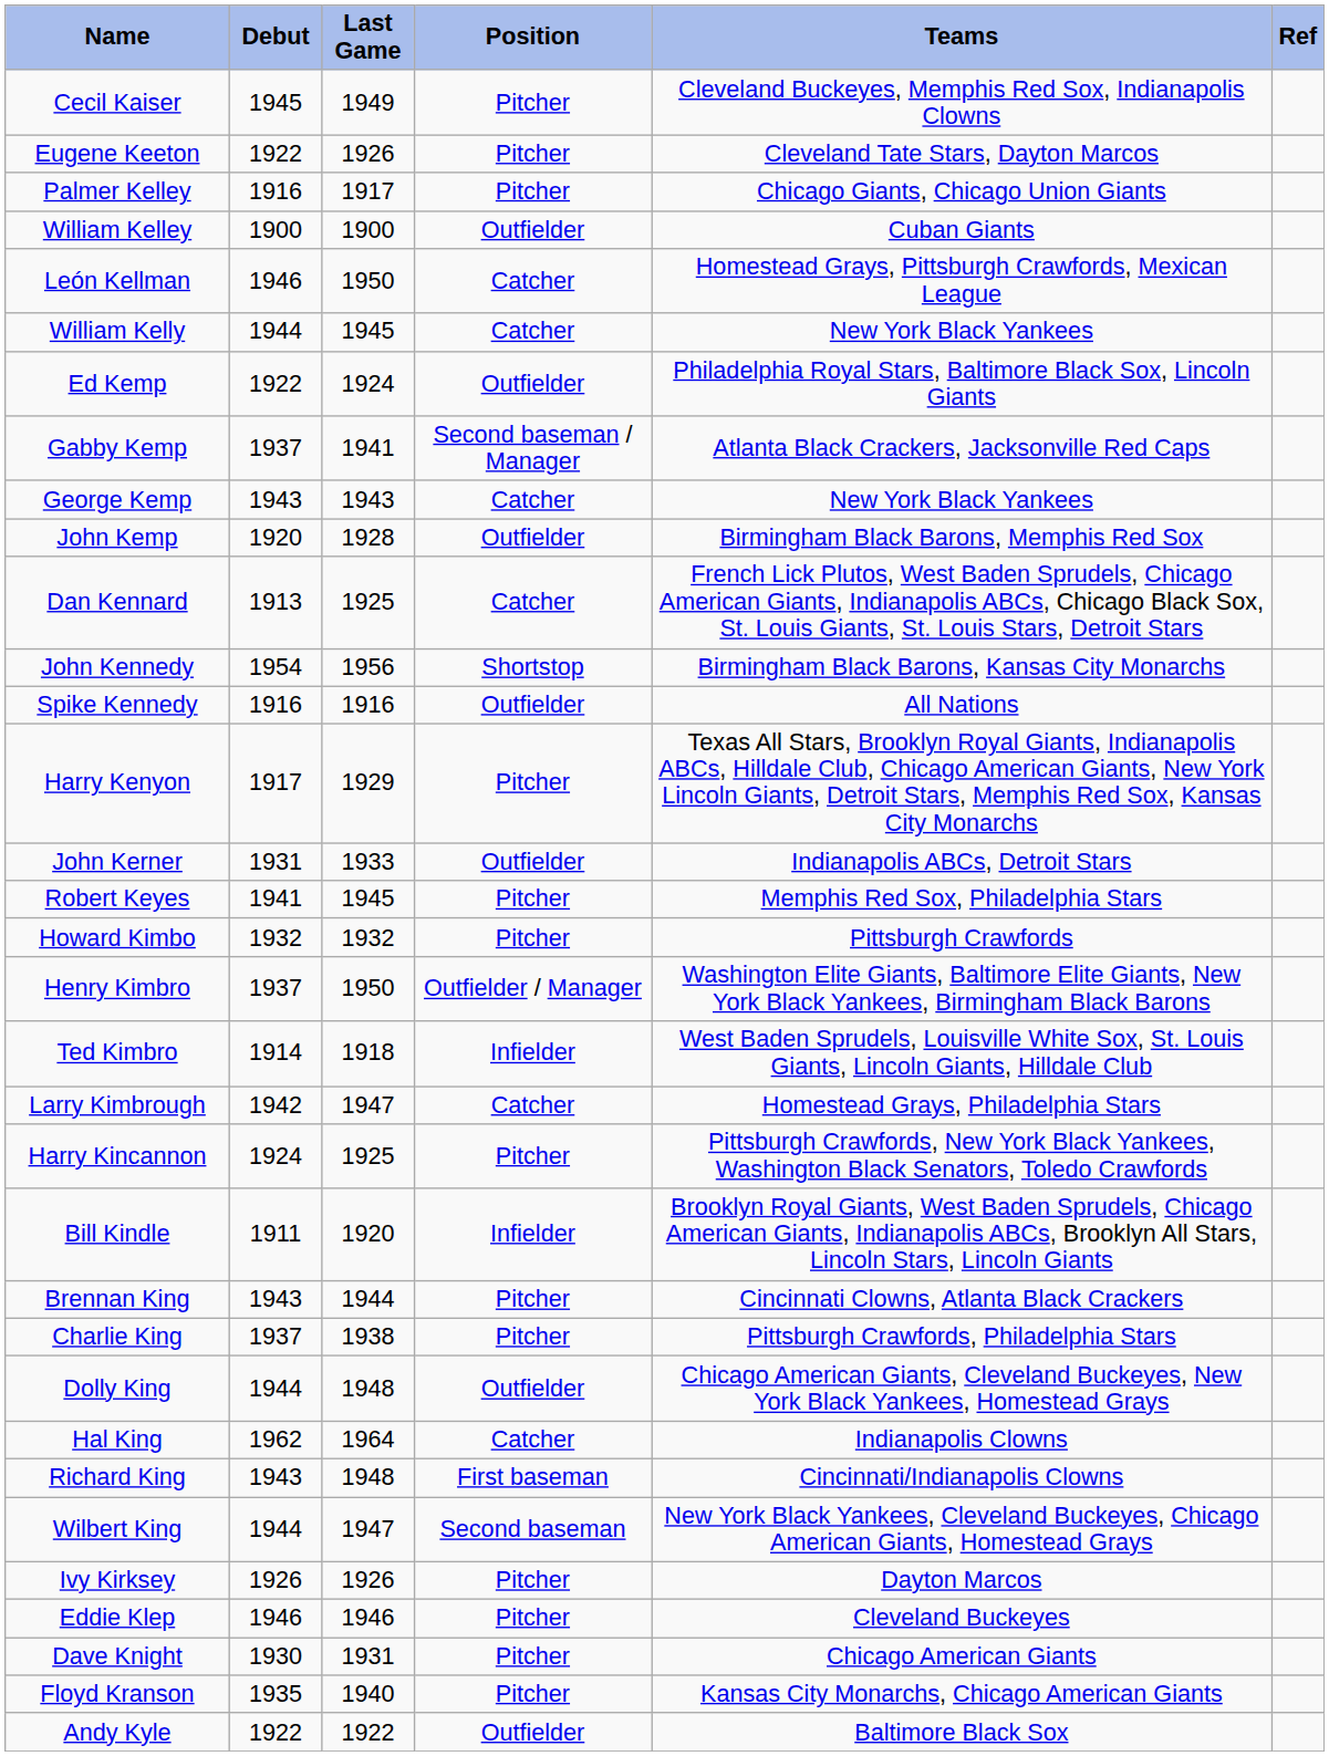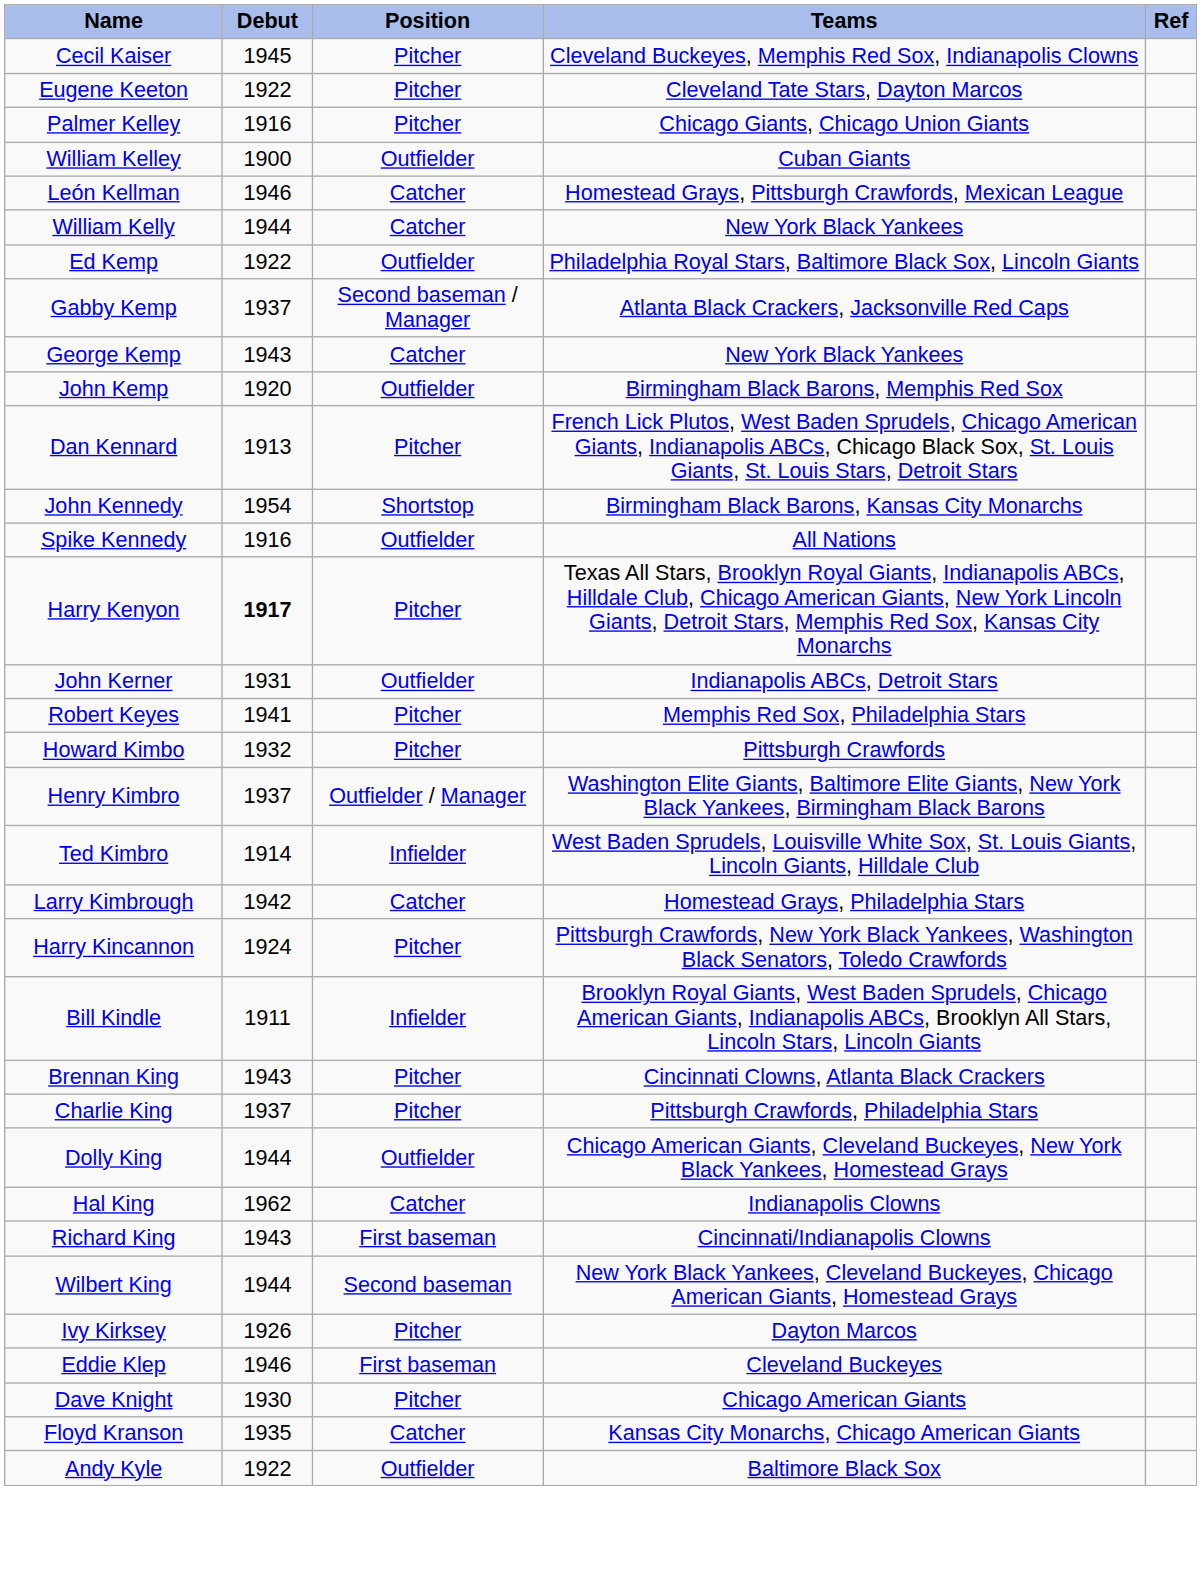 <table class="wikitable" style="width: 100%">
 <tr>
 <th style="background:#a8bdec; width:17%;">Name</th>
 <th style="width:7%; background:#a8bdec;">Debut</th>
-<th style="width:7%; background:#a8bdec;">Last Game</th>
 <th style="width:18%; background:#a8bdec;">Position</th>
 <th style="width:47%; background:#a8bdec;">Teams</th>
 <th style="width:4%; background:#a8bdec;">Ref</th>
 </tr>
 <tr align=center>
 <td><a href='#'>Cecil Kaiser</a></td>
 <td>1945</td>
-<td>1949</td>
 <td><a href='#'>Pitcher</a></td>
 <td><a href='#'>Cleveland Buckeyes</a>, <a href='#'>Memphis Red Sox</a>, <a href='#'>Indianapolis Clowns</a></td>
 <td></td>
 </tr>
 <tr align=center>
 <td><a href='#'>Eugene Keeton</a></td>
 <td>1922</td>
-<td>1926</td>
 <td><a href='#'>Pitcher</a></td>
 <td><a href='#'>Cleveland Tate Stars</a>, <a href='#'>Dayton Marcos</a></td>
 <td></td>
 </tr>
 <tr align=center>
 <td><a href='#'>Palmer Kelley</a></td>
 <td>1916</td>
-<td>1917</td>
 <td><a href='#'>Pitcher</a></td>
 <td><a href='#'>Chicago Giants</a>, <a href='#'>Chicago Union Giants</a></td>
 <td></td>
 </tr>
 <tr align=center>
 <td><a href='#'>William Kelley</a></td>
-<td>1900</td>
 <td>1900</td>
 <td><a href='#'>Outfielder</a></td>
 <td><a href='#'>Cuban Giants</a></td>
 <td></td>
 </tr>
 <tr align=center>
 <td><a href='#'>León Kellman</a></td>
 <td>1946</td>
-<td>1950</td>
 <td><a href='#'>Catcher</a></td>
 <td><a href='#'>Homestead Grays</a>, <a href='#'>Pittsburgh Crawfords</a>, <a href='#'>Mexican League</a></td>
 <td></td>
 </tr>
 <tr align=center>
 <td><a href='#'>William Kelly</a></td>
 <td>1944</td>
-<td>1945</td>
 <td><a href='#'>Catcher</a></td>
 <td><a href='#'>New York Black Yankees</a></td>
 <td></td>
 </tr>
 <tr align=center>
 <td><a href='#'>Ed Kemp</a></td>
 <td>1922</td>
-<td>1924</td>
 <td><a href='#'>Outfielder</a></td>
 <td><a href='#'>Philadelphia Royal Stars</a>, <a href='#'>Baltimore Black Sox</a>, <a href='#'>Lincoln Giants</a></td>
 <td></td>
 </tr>
 <tr align=center>
 <td><a href='#'>Gabby Kemp</a></td>
 <td>1937</td>
-<td>1941</td>
 <td><a href='#'>Second baseman</a> / <a href='#'>Manager</a></td>
 <td><a href='#'>Atlanta Black Crackers</a>, <a href='#'>Jacksonville Red Caps</a></td>
 <td></td>
 </tr>
 <tr align=center>
 <td><a href='#'>George Kemp</a></td>
-<td>1943</td>
 <td>1943</td>
 <td><a href='#'>Catcher</a></td>
 <td><a href='#'>New York Black Yankees</a></td>
 <td></td>
 </tr>
 <tr align=center>
 <td><a href='#'>John Kemp</a></td>
 <td>1920</td>
-<td>1928</td>
 <td><a href='#'>Outfielder</a></td>
 <td><a href='#'>Birmingham Black Barons</a>, <a href='#'>Memphis Red Sox</a></td>
 <td></td>
 </tr>
 <tr align=center>
 <td><a href='#'>Dan Kennard</a></td>
 <td>1913</td>
-<td>1925</td>
-<td><a href='#'>Catcher</a></td>
+<td><a href='#'>Pitcher</a></td>
 <td><a href='#'>French Lick Plutos</a>, <a href='#'>West Baden Sprudels</a>, <a href='#'>Chicago American Giants</a>, <a href='#'>Indianapolis ABCs</a>, Chicago Black Sox, <a href='#'>St. Louis Giants</a>, <a href='#'>St. Louis Stars</a>, <a href='#'>Detroit Stars</a></td>
 <td></td>
 </tr>
 <tr align=center>
 <td><a href='#'>John Kennedy</a></td>
 <td>1954</td>
-<td>1956</td>
 <td><a href='#'>Shortstop</a></td>
 <td><a href='#'>Birmingham Black Barons</a>, <a href='#'>Kansas City Monarchs</a></td>
 <td></td>
 </tr>
 <tr align=center>
 <td><a href='#'>Spike Kennedy</a></td>
 <td>1916</td>
-<td>1916</td>
 <td><a href='#'>Outfielder</a></td>
 <td><a href='#'>All Nations</a></td>
 <td></td>
 </tr>
 <tr align=center>
 <td><a href='#'>Harry Kenyon</a></td>
-<td>1917</td>
-<td>1929</td>
+<td><strong>1917</strong></td>
 <td><a href='#'>Pitcher</a></td>
 <td>Texas All Stars, <a href='#'>Brooklyn Royal Giants</a>, <a href='#'>Indianapolis ABCs</a>, <a href='#'>Hilldale Club</a>, <a href='#'>Chicago American Giants</a>, <a href='#'>New York Lincoln Giants</a>, <a href='#'>Detroit Stars</a>, <a href='#'>Memphis Red Sox</a>, <a href='#'>Kansas City Monarchs</a></td>
 <td></td>
 </tr>
 <tr align=center>
 <td><a href='#'>John Kerner</a></td>
 <td>1931</td>
-<td>1933</td>
 <td><a href='#'>Outfielder</a></td>
 <td><a href='#'>Indianapolis ABCs</a>, <a href='#'>Detroit Stars</a></td>
 <td></td>
 </tr>
 <tr align=center>
 <td><a href='#'>Robert Keyes</a></td>
 <td>1941</td>
-<td>1945</td>
 <td><a href='#'>Pitcher</a></td>
 <td><a href='#'>Memphis Red Sox</a>, <a href='#'>Philadelphia Stars</a></td>
 <td></td>
 </tr>
 <tr align=center>
 <td><a href='#'>Howard Kimbo</a></td>
-<td>1932</td>
 <td>1932</td>
 <td><a href='#'>Pitcher</a></td>
 <td><a href='#'>Pittsburgh Crawfords</a></td>
 <td></td>
 </tr>
 <tr align=center>
 <td><a href='#'>Henry Kimbro</a></td>
 <td>1937</td>
-<td>1950</td>
 <td><a href='#'>Outfielder</a> / <a href='#'>Manager</a></td>
 <td><a href='#'>Washington Elite Giants</a>, <a href='#'>Baltimore Elite Giants</a>, <a href='#'>New York Black Yankees</a>, <a href='#'>Birmingham Black Barons</a></td>
 <td></td>
 </tr>
 <tr align=center>
 <td><a href='#'>Ted Kimbro</a></td>
 <td>1914</td>
-<td>1918</td>
 <td><a href='#'>Infielder</a></td>
 <td><a href='#'>West Baden Sprudels</a>, <a href='#'>Louisville White Sox</a>, <a href='#'>St. Louis Giants</a>, <a href='#'>Lincoln Giants</a>, <a href='#'>Hilldale Club</a></td>
 <td></td>
 </tr>
 <tr align=center>
 <td><a href='#'>Larry Kimbrough</a></td>
 <td>1942</td>
-<td>1947</td>
 <td><a href='#'>Catcher</a></td>
 <td><a href='#'>Homestead Grays</a>, <a href='#'>Philadelphia Stars</a></td>
 <td></td>
 </tr>
 <tr align=center>
 <td><a href='#'>Harry Kincannon</a></td>
 <td>1924</td>
-<td>1925</td>
 <td><a href='#'>Pitcher</a></td>
 <td><a href='#'>Pittsburgh Crawfords</a>, <a href='#'>New York Black Yankees</a>, <a href='#'>Washington Black Senators</a>, <a href='#'>Toledo Crawfords</a></td>
 <td></td>
 </tr>
 <tr align=center>
 <td><a href='#'>Bill Kindle</a></td>
 <td>1911</td>
-<td>1920</td>
 <td><a href='#'>Infielder</a></td>
 <td><a href='#'>Brooklyn Royal Giants</a>, <a href='#'>West Baden Sprudels</a>, <a href='#'>Chicago American Giants</a>, <a href='#'>Indianapolis ABCs</a>, Brooklyn All Stars, <a href='#'>Lincoln Stars</a>, <a href='#'>Lincoln Giants</a></td>
 <td></td>
 </tr>
 <tr align=center>
 <td><a href='#'>Brennan King</a></td>
 <td>1943</td>
-<td>1944</td>
 <td><a href='#'>Pitcher</a></td>
 <td><a href='#'>Cincinnati Clowns</a>, <a href='#'>Atlanta Black Crackers</a></td>
 <td></td>
 </tr>
 <tr align=center>
 <td><a href='#'>Charlie King</a></td>
 <td>1937</td>
-<td>1938</td>
 <td><a href='#'>Pitcher</a></td>
 <td><a href='#'>Pittsburgh Crawfords</a>, <a href='#'>Philadelphia Stars</a></td>
 <td></td>
 </tr>
 <tr align=center>
 <td><a href='#'>Dolly King</a></td>
 <td>1944</td>
-<td>1948</td>
 <td><a href='#'>Outfielder</a></td>
 <td><a href='#'>Chicago American Giants</a>, <a href='#'>Cleveland Buckeyes</a>, <a href='#'>New York Black Yankees</a>, <a href='#'>Homestead Grays</a></td>
 <td></td>
 </tr>
 <tr align=center>
 <td><a href='#'>Hal King</a></td>
 <td>1962</td>
-<td>1964</td>
 <td><a href='#'>Catcher</a></td>
 <td><a href='#'>Indianapolis Clowns</a></td>
 <td></td>
 </tr>
 <tr align=center>
 <td><a href='#'>Richard King</a></td>
 <td>1943</td>
-<td>1948</td>
 <td><a href='#'>First baseman</a></td>
 <td><a href='#'>Cincinnati/Indianapolis Clowns</a></td>
 <td></td>
 </tr>
 <tr align=center>
 <td><a href='#'>Wilbert King</a></td>
 <td>1944</td>
-<td>1947</td>
 <td><a href='#'>Second baseman</a></td>
 <td><a href='#'>New York Black Yankees</a>, <a href='#'>Cleveland Buckeyes</a>, <a href='#'>Chicago American Giants</a>, <a href='#'>Homestead Grays</a></td>
 <td></td>
 </tr>
 <tr align=center>
 <td><a href='#'>Ivy Kirksey</a></td>
-<td>1926</td>
 <td>1926</td>
 <td><a href='#'>Pitcher</a></td>
 <td><a href='#'>Dayton Marcos</a></td>
 <td></td>
 </tr>
 <tr align=center>
 <td><a href='#'>Eddie Klep</a></td>
 <td>1946</td>
-<td>1946</td>
-<td><a href='#'>Pitcher</a></td>
+<td><a href='#'>First baseman</a></td>
 <td><a href='#'>Cleveland Buckeyes</a></td>
 <td></td>
 </tr>
 <tr align=center>
 <td><a href='#'>Dave Knight</a></td>
 <td>1930</td>
-<td>1931</td>
 <td><a href='#'>Pitcher</a></td>
 <td><a href='#'>Chicago American Giants</a></td>
 <td></td>
 </tr>
 <tr align=center>
 <td><a href='#'>Floyd Kranson</a></td>
 <td>1935</td>
-<td>1940</td>
-<td><a href='#'>Pitcher</a></td>
+<td><a href='#'>Catcher</a></td>
 <td><a href='#'>Kansas City Monarchs</a>, <a href='#'>Chicago American Giants</a></td>
 <td></td>
 </tr>
 <tr align=center>
 <td><a href='#'>Andy Kyle</a></td>
 <td>1922</td>
-<td>1922</td>
 <td><a href='#'>Outfielder</a></td>
 <td><a href='#'>Baltimore Black Sox</a></td>
 <td></td>
 </tr>
 </table>
